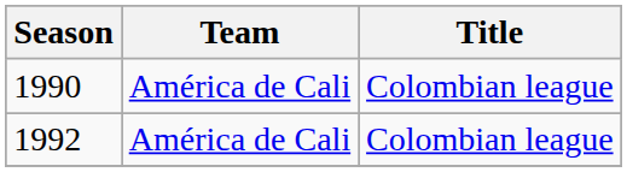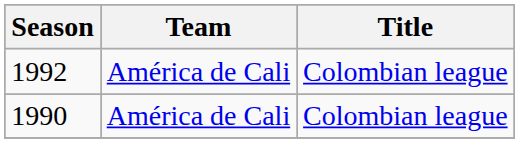 <table class="wikitable">
 <tr>
 <th>Season</th>
 <th>Team</th>
 <th>Title</th>
 </tr>
 <tr>
-<td>1990</td>
+<td>1992</td>
 <td> <a href='#'>América de Cali</a></td>
 <td><a href='#'>Colombian league</a></td>
 </tr>
 <tr>
-<td>1992</td>
+<td>1990</td>
 <td> <a href='#'>América de Cali</a></td>
 <td><a href='#'>Colombian league</a></td>
 </tr>
 <tr>
 </tr>
 </table>
